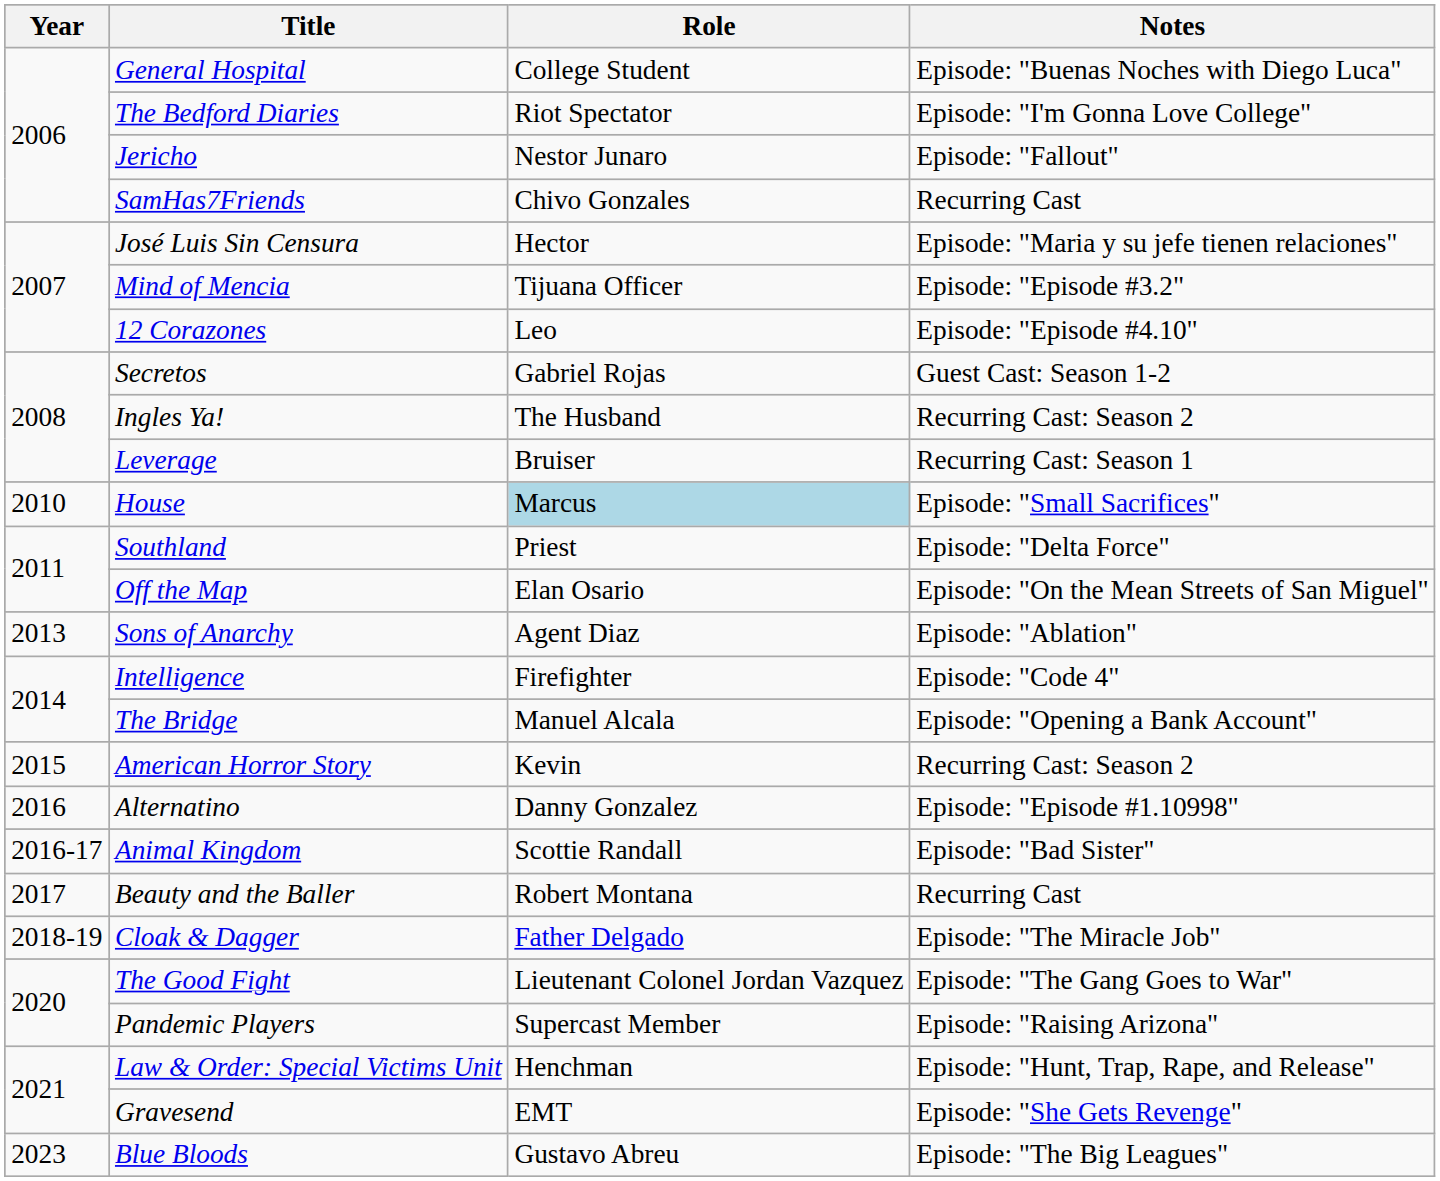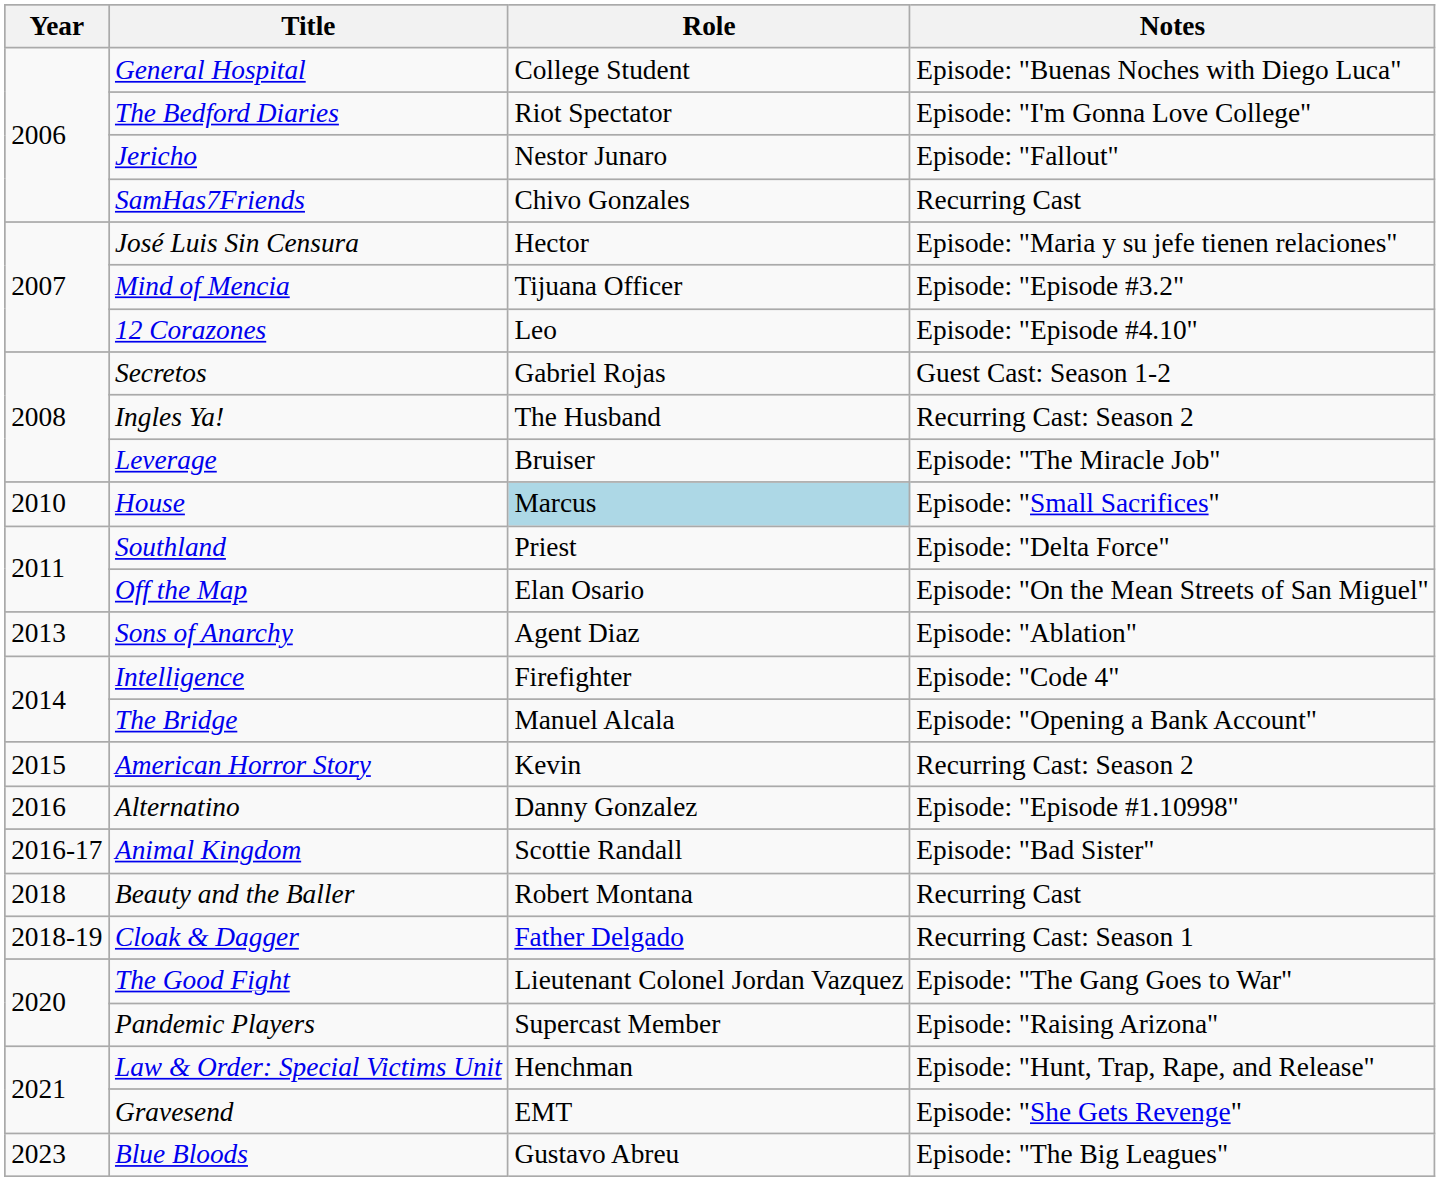 <table class="wikitable sortable">
 <tr>
 <th>Year</th>
 <th>Title</th>
 <th>Role</th>
 <th>Notes</th>
 </tr>
 <tr>
 <td rowspan="4">2006</td>
 <td><em><a href='#'>General Hospital</a></em></td>
 <td>College Student</td>
 <td>Episode: "Buenas Noches with Diego Luca"</td>
 </tr>
 <tr>
 <td><em><a href='#'>The Bedford Diaries</a></em></td>
 <td>Riot Spectator</td>
 <td>Episode: "I'm Gonna Love College"</td>
 </tr>
 <tr>
 <td><em><a href='#'>Jericho</a></em></td>
 <td>Nestor Junaro</td>
 <td>Episode: "Fallout"</td>
 </tr>
 <tr>
 <td><em><a href='#'>SamHas7Friends</a></em></td>
 <td>Chivo Gonzales</td>
 <td>Recurring Cast</td>
 </tr>
 <tr>
 <td rowspan="3">2007</td>
 <td><em>José Luis Sin Censura</em></td>
 <td>Hector</td>
 <td>Episode: "Maria y su jefe tienen relaciones"</td>
 </tr>
 <tr>
 <td><em><a href='#'>Mind of Mencia</a></em></td>
 <td>Tijuana Officer</td>
 <td>Episode: "Episode #3.2"</td>
 </tr>
 <tr>
 <td><em><a href='#'>12 Corazones</a></em></td>
 <td>Leo</td>
 <td>Episode: "Episode #4.10"</td>
 </tr>
 <tr>
 <td rowspan="3">2008</td>
 <td><em>Secretos</em></td>
 <td>Gabriel Rojas</td>
 <td>Guest Cast: Season 1-2</td>
 </tr>
 <tr>
 <td><em>Ingles Ya!</em></td>
 <td>The Husband</td>
 <td>Recurring Cast: Season 2</td>
 </tr>
 <tr>
 <td><em><a href='#'>Leverage</a></em></td>
 <td>Bruiser</td>
-<td>Recurring Cast: Season 1</td>
+<td>Episode: "The Miracle Job"</td>
 </tr>
 <tr>
 <td>2010</td>
 <td><em><a href='#'>House</a></em></td>
 <td style="background: lightblue;">Marcus</td>
 <td>Episode: "<a href='#'>Small Sacrifices</a>"</td>
 </tr>
 <tr>
 <td rowspan="2">2011</td>
 <td><em><a href='#'>Southland</a></em></td>
 <td>Priest</td>
 <td>Episode: "Delta Force"</td>
 </tr>
 <tr>
 <td><em><a href='#'>Off the Map</a></em></td>
 <td>Elan Osario</td>
 <td>Episode: "On the Mean Streets of San Miguel"</td>
 </tr>
 <tr>
 <td>2013</td>
 <td><em><a href='#'>Sons of Anarchy</a></em></td>
 <td>Agent Diaz</td>
 <td>Episode: "Ablation"</td>
 </tr>
 <tr>
 <td rowspan="2">2014</td>
 <td><em><a href='#'>Intelligence</a></em></td>
 <td>Firefighter</td>
 <td>Episode: "Code 4"</td>
 </tr>
 <tr>
 <td><em><a href='#'>The Bridge</a></em></td>
 <td>Manuel Alcala</td>
 <td>Episode: "Opening a Bank Account"</td>
 </tr>
 <tr>
 <td>2015</td>
 <td><em><a href='#'>American Horror Story</a></em></td>
 <td>Kevin</td>
 <td>Recurring Cast: Season 2</td>
 </tr>
 <tr>
 <td>2016</td>
 <td><em>Alternatino</em></td>
 <td>Danny Gonzalez</td>
 <td>Episode: "Episode #1.10998"</td>
 </tr>
 <tr>
 <td>2016-17</td>
 <td><em><a href='#'>Animal Kingdom</a></em></td>
 <td>Scottie Randall</td>
 <td>Episode: "Bad Sister"</td>
 </tr>
 <tr>
-<td>2017</td>
+<td>2018</td>
 <td><em>Beauty and the Baller</em></td>
 <td>Robert Montana</td>
 <td>Recurring Cast</td>
 </tr>
 <tr>
 <td>2018-19</td>
 <td><em><a href='#'>Cloak & Dagger</a></em></td>
 <td><a href='#'>Father Delgado</a></td>
-<td>Episode: "The Miracle Job"</td>
+<td>Recurring Cast: Season 1</td>
 </tr>
 <tr>
 <td rowspan="2">2020</td>
 <td><em><a href='#'>The Good Fight</a></em></td>
 <td>Lieutenant Colonel Jordan Vazquez</td>
 <td>Episode: "The Gang Goes to War"</td>
 </tr>
 <tr>
 <td><em>Pandemic Players</em></td>
 <td>Supercast Member</td>
 <td>Episode: "Raising Arizona"</td>
 </tr>
 <tr>
 <td rowspan="2">2021</td>
 <td><em><a href='#'>Law & Order: Special Victims Unit</a></em></td>
 <td>Henchman</td>
 <td>Episode: "Hunt, Trap, Rape, and Release"</td>
 </tr>
 <tr>
 <td><em>Gravesend</em></td>
 <td>EMT</td>
 <td>Episode: "<a href='#'>She Gets Revenge</a>"</td>
 </tr>
 <tr>
 <td>2023</td>
 <td><em><a href='#'>Blue Bloods</a></em></td>
 <td>Gustavo Abreu</td>
 <td>Episode: "The Big Leagues"</td>
 </tr>
 </table>
